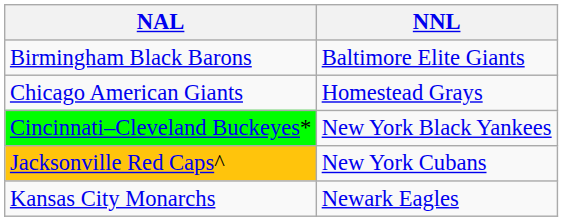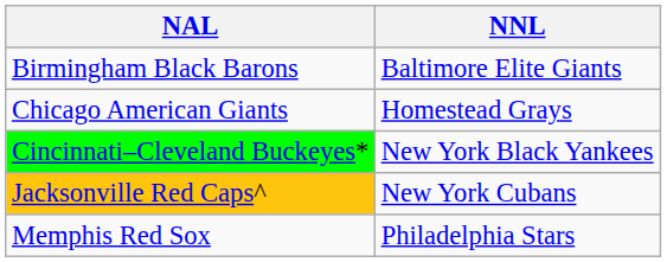 <table class="wikitable" style="font-size:100%;line-height:1.1;">
 <tr>
 <th><a href='#'>NAL</a></th>
 <th><a href='#'>NNL</a></th>
 </tr>
 <tr>
 <td><a href='#'>Birmingham Black Barons</a></td>
 <td><a href='#'>Baltimore Elite Giants</a></td>
 </tr>
 <tr>
 <td><a href='#'>Chicago American Giants</a></td>
 <td><a href='#'>Homestead Grays</a></td>
 </tr>
 <tr>
 <td style="background-color: #00FF00;"><a href='#'>Cincinnati–Cleveland Buckeyes</a>*</td>
 <td><a href='#'>New York Black Yankees</a></td>
 </tr>
 <tr>
 <td style="background-color: #FFC40C;"><a href='#'>Jacksonville Red Caps</a>^</td>
 <td><a href='#'>New York Cubans</a></td>
 </tr>
 <tr>
-<td><a href='#'>Kansas City Monarchs</a></td>
-<td><a href='#'>Newark Eagles</a></td>
+<td><a href='#'>Memphis Red Sox</a></td>
+<td><a href='#'>Philadelphia Stars</a></td>
 </tr>
 </table>
